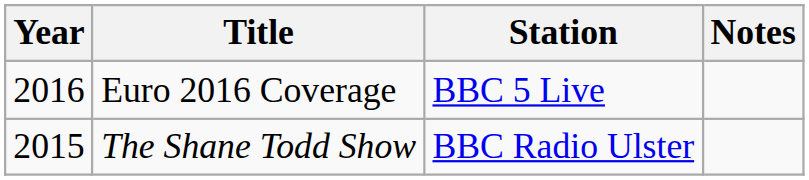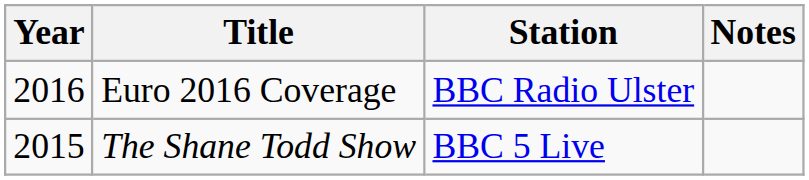 <table class="wikitable sortable">
 <tr>
 <th>Year</th>
 <th>Title</th>
 <th>Station</th>
 <th>Notes</th>
 </tr>
 <tr>
 <td>2016</td>
 <td>Euro 2016 Coverage</td>
-<td><a href='#'>BBC 5 Live</a></td>
+<td><a href='#'>BBC Radio Ulster</a></td>
 <td></td>
 </tr>
 <tr>
 <td>2015</td>
 <td><em>The Shane Todd Show</em></td>
-<td><a href='#'>BBC Radio Ulster</a></td>
+<td><a href='#'>BBC 5 Live</a></td>
 <td></td>
 </tr>
 </table>
